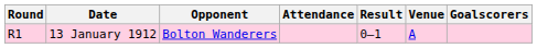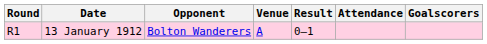 <table class="wikitable">
 <tr>
 <th>Round</th>
 <th>Date</th>
 <th>Opponent</th>
+<th>Venue</th>
+<th>Result</th>
 <th>Attendance</th>
-<th>Result</th>
-<th>Venue</th>
 <th>Goalscorers</th>
 </tr>
 <tr style="background:#ffd0e3;">
 <td>R1</td>
 <td>13 January 1912</td>
 <td><a href='#'>Bolton Wanderers</a></td>
+<td><a href='#'>A</a></td>
+<td>0–1</td>
 <td></td>
-<td>0–1</td>
-<td><a href='#'>A</a></td>
 <td></td>
 </tr>
 </table>
